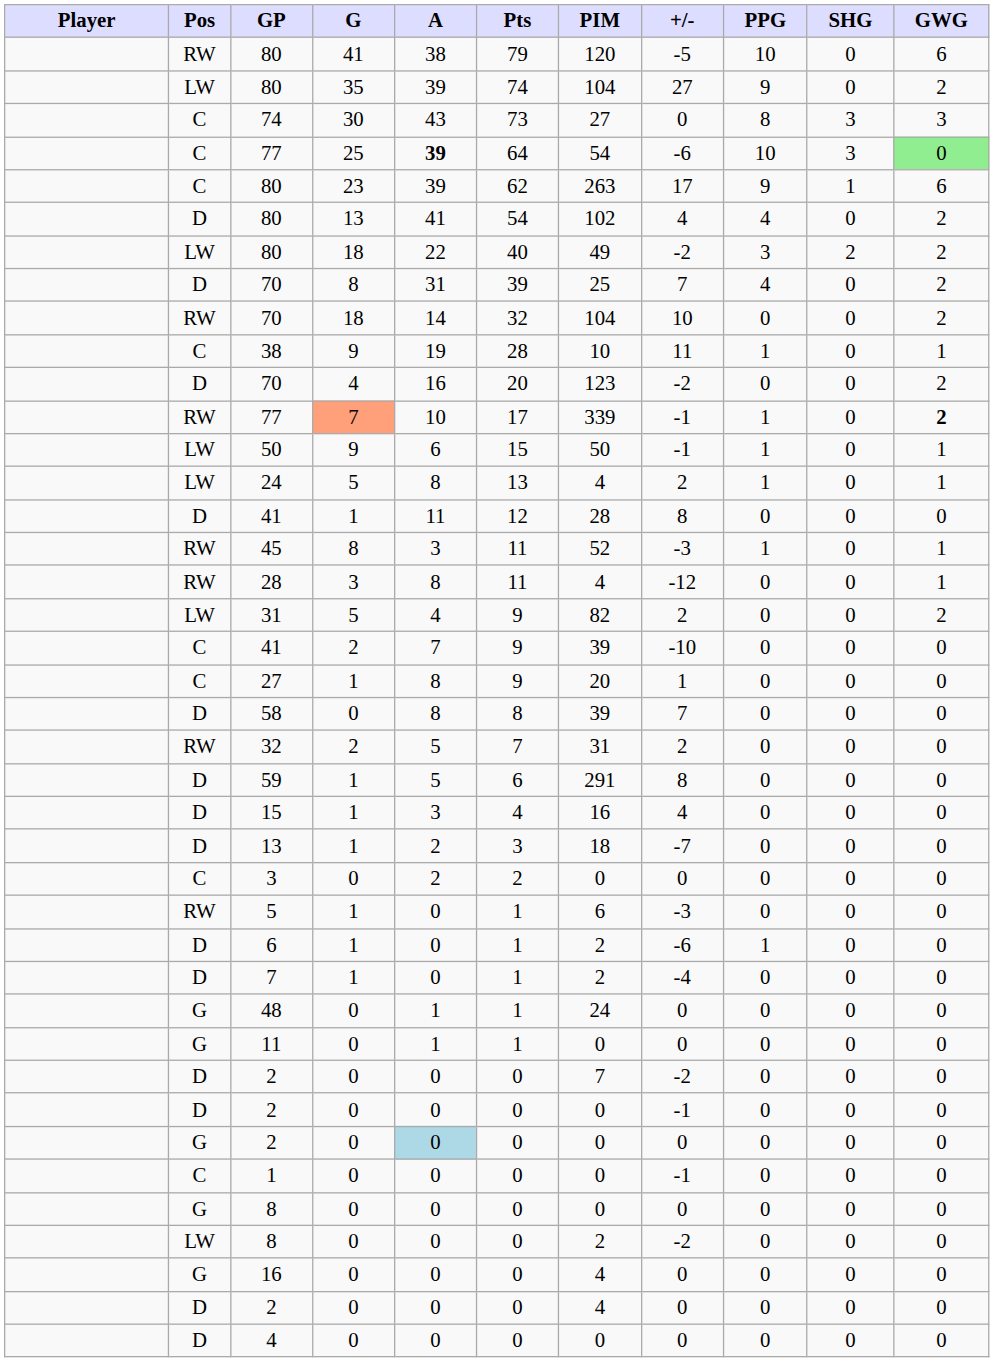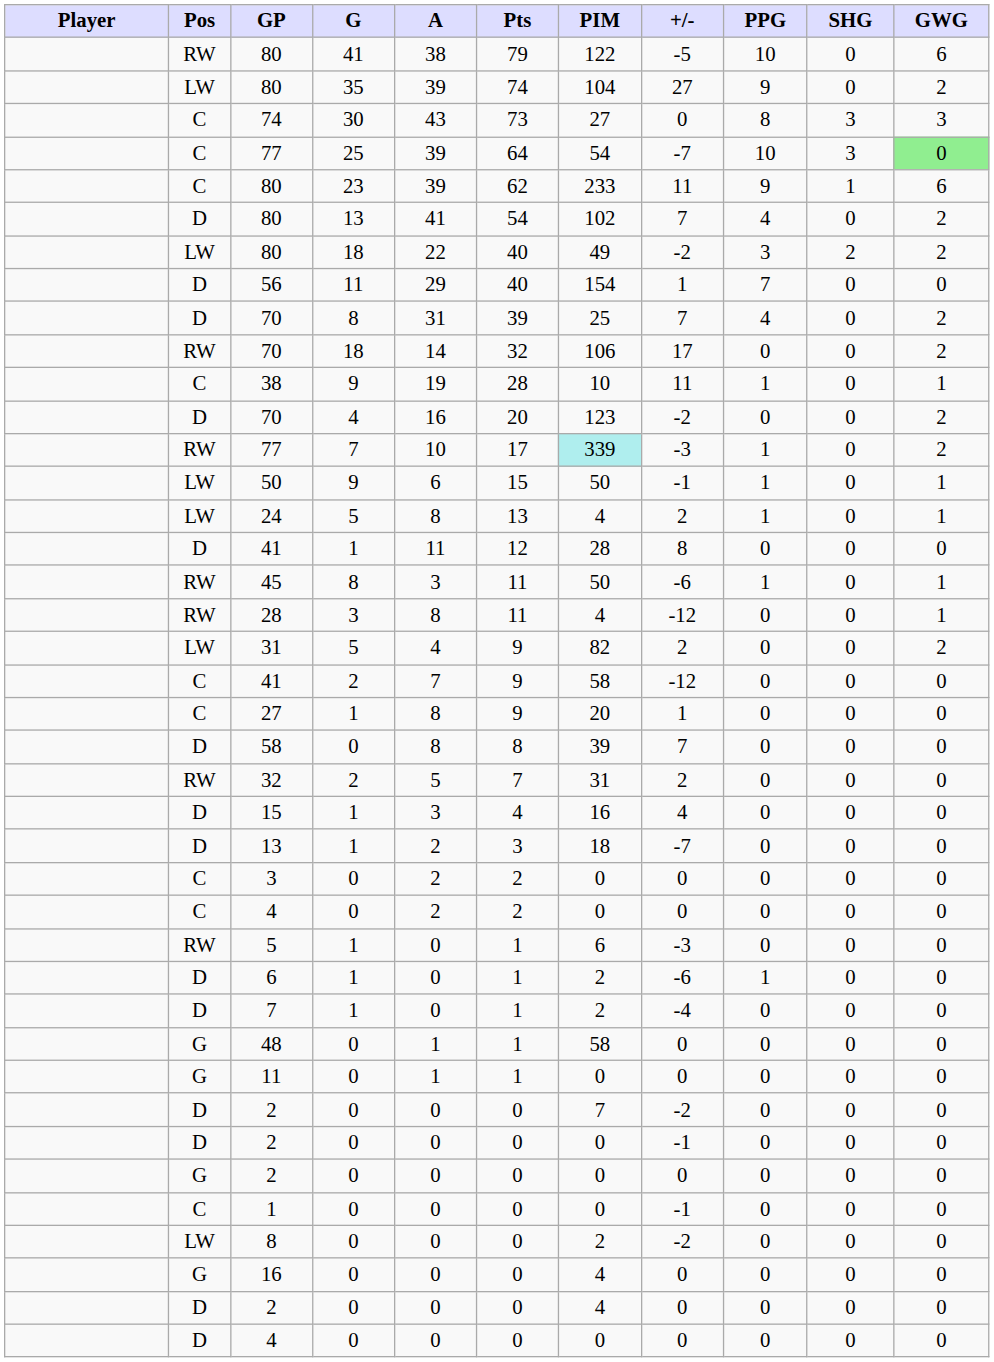 <table style="width:60%;" class="wikitable sortable">
 <tr style="text-align:center;">
 <th style="background:#ddf; width:10%;">Player</th>
 <th style="background:#ddf; width:3%;" title="Position">Pos</th>
 <th style="background:#ddf; width:5%;" title="Games played">GP</th>
 <th style="background:#ddf; width:5%;" title="Goals">G</th>
 <th style="background:#ddf; width:5%;" title="Assists">A</th>
 <th style="background:#ddf; width:5%;" title="Points">Pts</th>
 <th style="background:#ddf; width:5%;" title="Penalties in Minutes">PIM</th>
 <th style="background:#ddf; width:5%;" title="Plus/minus">+/-</th>
 <th style="background:#ddf; width:5%;" title="Power Play Goals">PPG</th>
 <th style="background:#ddf; width:5%;" title="Short-handed Goals">SHG</th>
 <th style="background:#ddf; width:5%;" title="Game-winning Goals">GWG</th>
 </tr>
 <tr style="text-align:center;">
 <td style="text-align:right;"></td>
 <td>RW</td>
 <td>80</td>
 <td>41</td>
 <td>38</td>
 <td>79</td>
-<td>120</td>
+<td>122</td>
 <td>-5</td>
 <td>10</td>
 <td>0</td>
 <td>6</td>
 </tr>
 <tr style="text-align:center;">
 <td style="text-align:right;"></td>
 <td>LW</td>
 <td>80</td>
 <td>35</td>
 <td>39</td>
 <td>74</td>
 <td>104</td>
 <td>27</td>
 <td>9</td>
 <td>0</td>
 <td>2</td>
 </tr>
 <tr style="text-align:center;">
 <td style="text-align:right;"></td>
 <td>C</td>
 <td>74</td>
 <td>30</td>
 <td>43</td>
 <td>73</td>
 <td>27</td>
 <td>0</td>
 <td>8</td>
 <td>3</td>
 <td>3</td>
 </tr>
 <tr style="text-align:center;">
 <td style="text-align:right;"></td>
 <td>C</td>
 <td>77</td>
 <td>25</td>
-<td><strong>39</strong></td>
+<td>39</td>
 <td>64</td>
 <td>54</td>
-<td>-6</td>
+<td>-7</td>
 <td>10</td>
 <td>3</td>
 <td style="background: lightgreen;">0</td>
 </tr>
 <tr style="text-align:center;">
 <td style="text-align:right;"></td>
 <td>C</td>
 <td>80</td>
 <td>23</td>
 <td>39</td>
 <td>62</td>
-<td>263</td>
-<td>17</td>
+<td>233</td>
+<td>11</td>
 <td>9</td>
 <td>1</td>
 <td>6</td>
 </tr>
 <tr style="text-align:center;">
 <td style="text-align:right;"></td>
 <td>D</td>
 <td>80</td>
 <td>13</td>
 <td>41</td>
 <td>54</td>
 <td>102</td>
-<td>4</td>
+<td>7</td>
 <td>4</td>
 <td>0</td>
 <td>2</td>
 </tr>
 <tr style="text-align:center;">
 <td style="text-align:right;"></td>
 <td>LW</td>
 <td>80</td>
 <td>18</td>
 <td>22</td>
 <td>40</td>
 <td>49</td>
 <td>-2</td>
 <td>3</td>
 <td>2</td>
 <td>2</td>
+</tr>
+<tr style="text-align:center;">
+<td style="text-align:right;"></td>
+<td>D</td>
+<td>56</td>
+<td>11</td>
+<td>29</td>
+<td>40</td>
+<td>154</td>
+<td>1</td>
+<td>7</td>
+<td>0</td>
+<td>0</td>
 </tr>
 <tr style="text-align:center;">
 <td style="text-align:right;"></td>
 <td>D</td>
 <td>70</td>
 <td>8</td>
 <td>31</td>
 <td>39</td>
 <td>25</td>
 <td>7</td>
 <td>4</td>
 <td>0</td>
 <td>2</td>
 </tr>
 <tr style="text-align:center;">
 <td style="text-align:right;"></td>
 <td>RW</td>
 <td>70</td>
 <td>18</td>
 <td>14</td>
 <td>32</td>
-<td>104</td>
-<td>10</td>
+<td>106</td>
+<td>17</td>
 <td>0</td>
 <td>0</td>
 <td>2</td>
 </tr>
 <tr style="text-align:center;">
 <td style="text-align:right;"></td>
 <td>C</td>
 <td>38</td>
 <td>9</td>
 <td>19</td>
 <td>28</td>
 <td>10</td>
 <td>11</td>
 <td>1</td>
 <td>0</td>
 <td>1</td>
 </tr>
 <tr style="text-align:center;">
 <td style="text-align:right;"></td>
 <td>D</td>
 <td>70</td>
 <td>4</td>
 <td>16</td>
 <td>20</td>
 <td>123</td>
 <td>-2</td>
 <td>0</td>
 <td>0</td>
 <td>2</td>
 </tr>
 <tr style="text-align:center;">
 <td style="text-align:right;"></td>
 <td>RW</td>
 <td>77</td>
-<td style="background: lightsalmon;">7</td>
+<td>7</td>
 <td>10</td>
 <td>17</td>
-<td>339</td>
-<td>-1</td>
+<td style="background: paleturquoise;">339</td>
+<td>-3</td>
 <td>1</td>
 <td>0</td>
-<td><strong>2</strong></td>
+<td>2</td>
 </tr>
 <tr style="text-align:center;">
 <td style="text-align:right;"></td>
 <td>LW</td>
 <td>50</td>
 <td>9</td>
 <td>6</td>
 <td>15</td>
 <td>50</td>
 <td>-1</td>
 <td>1</td>
 <td>0</td>
 <td>1</td>
 </tr>
 <tr style="text-align:center;">
 <td style="text-align:right;"></td>
 <td>LW</td>
 <td>24</td>
 <td>5</td>
 <td>8</td>
 <td>13</td>
 <td>4</td>
 <td>2</td>
 <td>1</td>
 <td>0</td>
 <td>1</td>
 </tr>
 <tr style="text-align:center;">
 <td style="text-align:right;"></td>
 <td>D</td>
 <td>41</td>
 <td>1</td>
 <td>11</td>
 <td>12</td>
 <td>28</td>
 <td>8</td>
 <td>0</td>
 <td>0</td>
 <td>0</td>
 </tr>
 <tr style="text-align:center;">
 <td style="text-align:right;"></td>
 <td>RW</td>
 <td>45</td>
 <td>8</td>
 <td>3</td>
 <td>11</td>
-<td>52</td>
-<td>-3</td>
+<td>50</td>
+<td>-6</td>
 <td>1</td>
 <td>0</td>
 <td>1</td>
 </tr>
 <tr style="text-align:center;">
 <td style="text-align:right;"></td>
 <td>RW</td>
 <td>28</td>
 <td>3</td>
 <td>8</td>
 <td>11</td>
 <td>4</td>
 <td>-12</td>
 <td>0</td>
 <td>0</td>
 <td>1</td>
 </tr>
 <tr style="text-align:center;">
 <td style="text-align:right;"></td>
 <td>LW</td>
 <td>31</td>
 <td>5</td>
 <td>4</td>
 <td>9</td>
 <td>82</td>
 <td>2</td>
 <td>0</td>
 <td>0</td>
 <td>2</td>
 </tr>
 <tr style="text-align:center;">
 <td style="text-align:right;"></td>
 <td>C</td>
 <td>41</td>
 <td>2</td>
 <td>7</td>
 <td>9</td>
-<td>39</td>
-<td>-10</td>
+<td>58</td>
+<td>-12</td>
 <td>0</td>
 <td>0</td>
 <td>0</td>
 </tr>
 <tr style="text-align:center;">
 <td style="text-align:right;"></td>
 <td>C</td>
 <td>27</td>
 <td>1</td>
 <td>8</td>
 <td>9</td>
 <td>20</td>
 <td>1</td>
 <td>0</td>
 <td>0</td>
 <td>0</td>
 </tr>
 <tr style="text-align:center;">
 <td style="text-align:right;"></td>
 <td>D</td>
 <td>58</td>
 <td>0</td>
 <td>8</td>
 <td>8</td>
 <td>39</td>
 <td>7</td>
 <td>0</td>
 <td>0</td>
 <td>0</td>
 </tr>
 <tr style="text-align:center;">
 <td style="text-align:right;"></td>
 <td>RW</td>
 <td>32</td>
 <td>2</td>
 <td>5</td>
 <td>7</td>
 <td>31</td>
 <td>2</td>
 <td>0</td>
 <td>0</td>
 <td>0</td>
 </tr>
 <tr style="text-align:center;">
 <td style="text-align:right;"></td>
 <td>D</td>
-<td>59</td>
-<td>1</td>
-<td>5</td>
-<td>6</td>
-<td>291</td>
-<td>8</td>
-<td>0</td>
-<td>0</td>
-<td>0</td>
-</tr>
-<tr style="text-align:center;">
-<td style="text-align:right;"></td>
-<td>D</td>
 <td>15</td>
 <td>1</td>
 <td>3</td>
 <td>4</td>
 <td>16</td>
 <td>4</td>
 <td>0</td>
 <td>0</td>
 <td>0</td>
 </tr>
 <tr style="text-align:center;">
 <td style="text-align:right;"></td>
 <td>D</td>
 <td>13</td>
 <td>1</td>
 <td>2</td>
 <td>3</td>
 <td>18</td>
 <td>-7</td>
 <td>0</td>
 <td>0</td>
 <td>0</td>
 </tr>
 <tr style="text-align:center;">
 <td style="text-align:right;"></td>
 <td>C</td>
 <td>3</td>
+<td>0</td>
+<td>2</td>
+<td>2</td>
+<td>0</td>
+<td>0</td>
+<td>0</td>
+<td>0</td>
+<td>0</td>
+</tr>
+<tr style="text-align:center;">
+<td style="text-align:right;"></td>
+<td>C</td>
+<td>4</td>
 <td>0</td>
 <td>2</td>
 <td>2</td>
 <td>0</td>
 <td>0</td>
 <td>0</td>
 <td>0</td>
 <td>0</td>
 </tr>
 <tr style="text-align:center;">
 <td style="text-align:right;"></td>
 <td>RW</td>
 <td>5</td>
 <td>1</td>
 <td>0</td>
 <td>1</td>
 <td>6</td>
 <td>-3</td>
 <td>0</td>
 <td>0</td>
 <td>0</td>
 </tr>
 <tr style="text-align:center;">
 <td style="text-align:right;"></td>
 <td>D</td>
 <td>6</td>
 <td>1</td>
 <td>0</td>
 <td>1</td>
 <td>2</td>
 <td>-6</td>
 <td>1</td>
 <td>0</td>
 <td>0</td>
 </tr>
 <tr style="text-align:center;">
 <td style="text-align:right;"></td>
 <td>D</td>
 <td>7</td>
 <td>1</td>
 <td>0</td>
 <td>1</td>
 <td>2</td>
 <td>-4</td>
 <td>0</td>
 <td>0</td>
 <td>0</td>
 </tr>
 <tr style="text-align:center;">
 <td style="text-align:right;"></td>
 <td>G</td>
 <td>48</td>
 <td>0</td>
 <td>1</td>
 <td>1</td>
-<td>24</td>
+<td>58</td>
 <td>0</td>
 <td>0</td>
 <td>0</td>
 <td>0</td>
 </tr>
 <tr style="text-align:center;">
 <td style="text-align:right;"></td>
 <td>G</td>
 <td>11</td>
 <td>0</td>
 <td>1</td>
 <td>1</td>
 <td>0</td>
 <td>0</td>
 <td>0</td>
 <td>0</td>
 <td>0</td>
 </tr>
 <tr style="text-align:center;">
 <td style="text-align:right;"></td>
 <td>D</td>
 <td>2</td>
 <td>0</td>
 <td>0</td>
 <td>0</td>
 <td>7</td>
 <td>-2</td>
 <td>0</td>
 <td>0</td>
 <td>0</td>
 </tr>
 <tr style="text-align:center;">
 <td style="text-align:right;"></td>
 <td>D</td>
 <td>2</td>
 <td>0</td>
 <td>0</td>
 <td>0</td>
 <td>0</td>
 <td>-1</td>
 <td>0</td>
 <td>0</td>
 <td>0</td>
 </tr>
 <tr style="text-align:center;">
 <td style="text-align:right;"></td>
 <td>G</td>
 <td>2</td>
 <td>0</td>
-<td style="background: lightblue;">0</td>
+<td>0</td>
 <td>0</td>
 <td>0</td>
 <td>0</td>
 <td>0</td>
 <td>0</td>
 <td>0</td>
 </tr>
 <tr style="text-align:center;">
 <td style="text-align:right;"></td>
 <td>C</td>
 <td>1</td>
 <td>0</td>
 <td>0</td>
 <td>0</td>
 <td>0</td>
 <td>-1</td>
-<td>0</td>
-<td>0</td>
-<td>0</td>
-</tr>
-<tr style="text-align:center;">
-<td style="text-align:right;"></td>
-<td>G</td>
-<td>8</td>
-<td>0</td>
-<td>0</td>
-<td>0</td>
-<td>0</td>
-<td>0</td>
 <td>0</td>
 <td>0</td>
 <td>0</td>
 </tr>
 <tr style="text-align:center;">
 <td style="text-align:right;"></td>
 <td>LW</td>
 <td>8</td>
 <td>0</td>
 <td>0</td>
 <td>0</td>
 <td>2</td>
 <td>-2</td>
 <td>0</td>
 <td>0</td>
 <td>0</td>
 </tr>
 <tr style="text-align:center;">
 <td style="text-align:right;"></td>
 <td>G</td>
 <td>16</td>
 <td>0</td>
 <td>0</td>
 <td>0</td>
 <td>4</td>
 <td>0</td>
 <td>0</td>
 <td>0</td>
 <td>0</td>
 </tr>
 <tr style="text-align:center;">
 <td style="text-align:right;"></td>
 <td>D</td>
 <td>2</td>
 <td>0</td>
 <td>0</td>
 <td>0</td>
 <td>4</td>
 <td>0</td>
 <td>0</td>
 <td>0</td>
 <td>0</td>
 </tr>
 <tr style="text-align:center;">
 <td style="text-align:right;"></td>
 <td>D</td>
 <td>4</td>
 <td>0</td>
 <td>0</td>
 <td>0</td>
 <td>0</td>
 <td>0</td>
 <td>0</td>
 <td>0</td>
 <td>0</td>
 </tr>
 </table>
